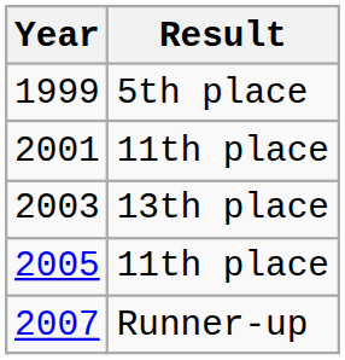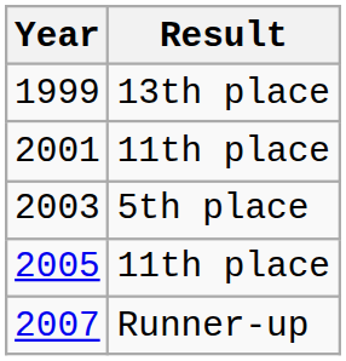 <table class="wikitable">
 <tr>
 <th>Year</th>
 <th>Result</th>
 </tr>
 <tr>
 <td> 1999</td>
-<td>5th place</td>
+<td>13th place</td>
 </tr>
 <tr>
 <td> 2001</td>
 <td>11th place</td>
 </tr>
 <tr>
 <td> 2003</td>
-<td>13th place</td>
+<td>5th place</td>
 </tr>
 <tr>
 <td> <a href='#'>2005</a></td>
 <td>11th place</td>
 </tr>
 <tr>
 <td> <a href='#'>2007</a></td>
 <td> Runner-up</td>
 </tr>
 </table>
